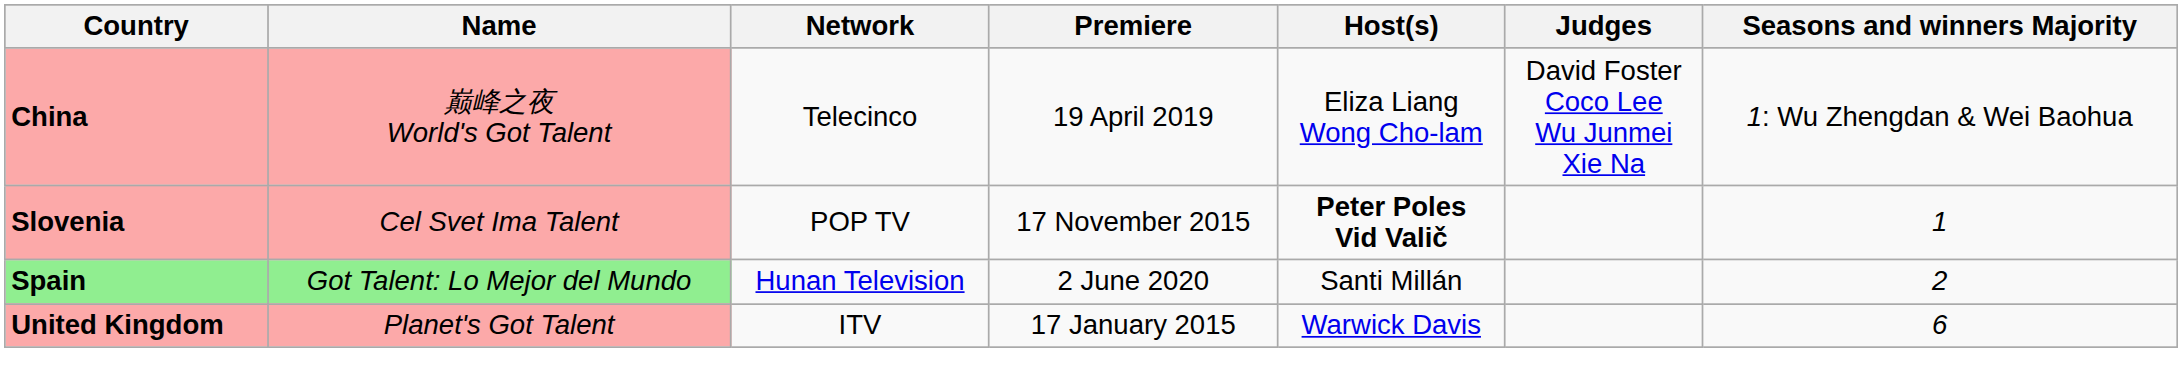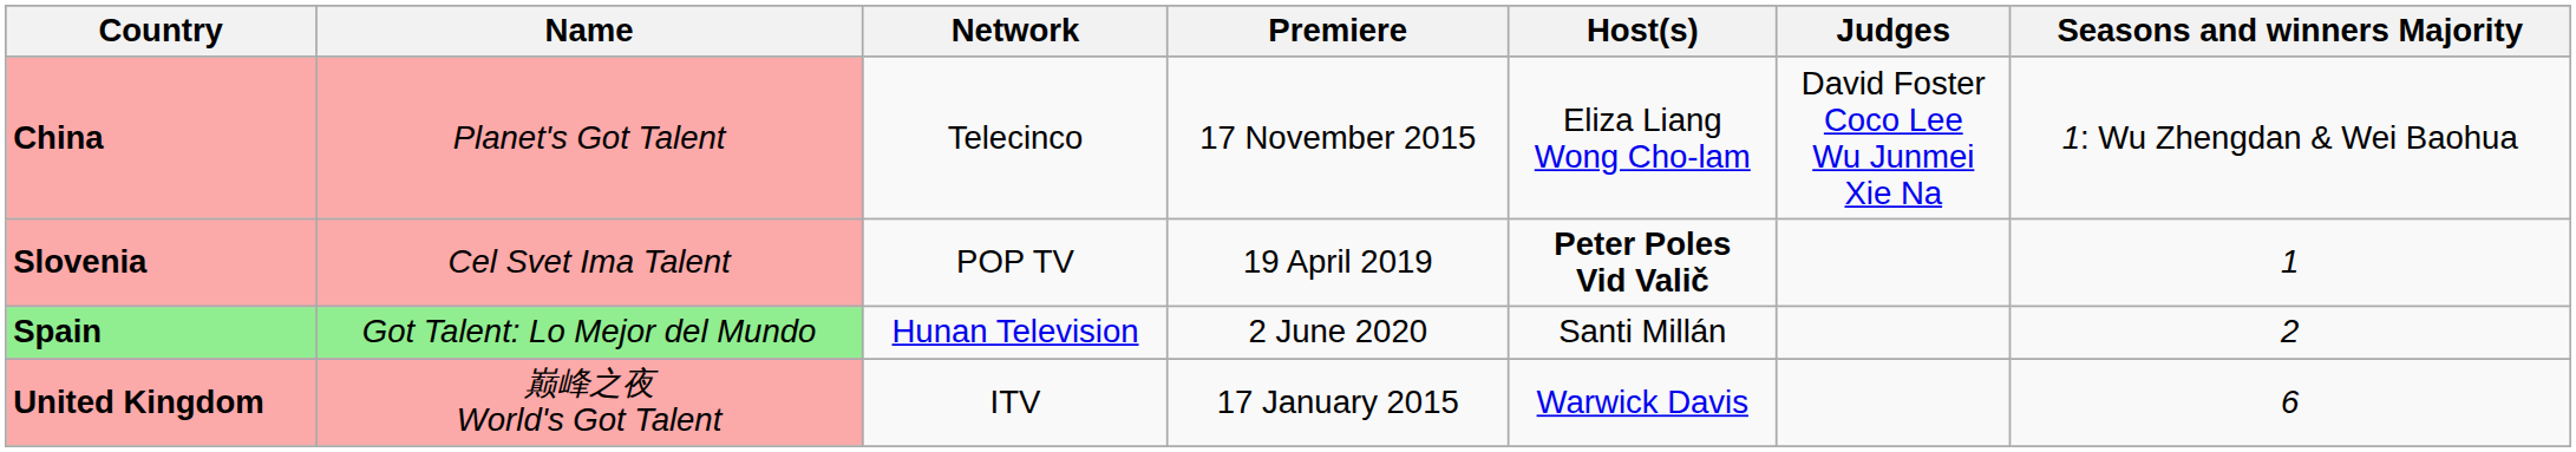 <table class="wikitable"  style="text-align:center;  line-height:18px; width:100%;">
 <tr>
 <th>Country</th>
 <th>Name</th>
 <th>Network</th>
 <th>Premiere</th>
 <th>Host(s)</th>
 <th>Judges</th>
 <th>Seasons and winners Majority</th>
 </tr>
 <tr>
 <td style="background:#fca9a9; text-align:left;"><strong>China</strong></td>
-<td style="background:#fca9a9;"><em>巅峰之夜</em><br><em>World's Got Talent</em></td>
+<td style="background:#fca9a9;"><em>Planet's Got Talent</em></td>
 <td>Telecinco</td>
-<td>19 April 2019</td>
+<td>17 November 2015</td>
 <td>Eliza Liang<br><a href='#'>Wong Cho-lam</a></td>
 <td>David Foster<br><a href='#'>Coco Lee</a><br><a href='#'>Wu Junmei</a><br><a href='#'>Xie Na</a></td>
 <td><em>1</em>: Wu Zhengdan & Wei Baohua </td>
 </tr>
 <tr>
 <td style="background:#fca9a9; text-align:left;"><strong>Slovenia</strong></td>
 <td style="background:#fca9a9;"><em>Cel Svet Ima Talent</em></td>
 <td>POP TV</td>
-<td>17 November 2015</td>
+<td>19 April 2019</td>
 <td><strong>Peter Poles<br>Vid Valič</strong></td>
 <td></td>
 <td><em>1</em></td>
 </tr>
 <tr>
 <td style="background:#90EE90; text-align:left;"><strong>Spain</strong></td>
 <td style="background:#90EE90;"><em>Got Talent: Lo Mejor del Mundo</em></td>
 <td><a href='#'>Hunan Television</a></td>
 <td>2 June 2020</td>
 <td>Santi Millán</td>
 <td></td>
 <td><em>2</em></td>
 </tr>
 <tr>
 <td style="background:#fca9a9; text-align:left;"><strong>United Kingdom</strong></td>
-<td style="background:#fca9a9;"><em>Planet's Got Talent</em></td>
+<td style="background:#fca9a9;"><em>巅峰之夜</em><br><em>World's Got Talent</em></td>
 <td>ITV</td>
 <td>17 January 2015</td>
 <td><a href='#'>Warwick Davis</a></td>
 <td></td>
 <td><em>6</em></td>
 </tr>
 </table>
